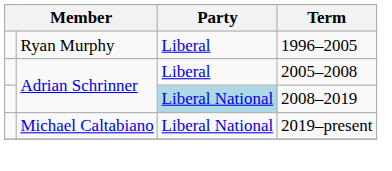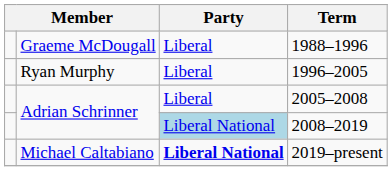 <table class="wikitable">
 <tr>
 <th colspan="2">Member</th>
 <th>Party</th>
 <th>Term</th>
+</tr>
+<tr>
+<td> </td>
+<td><a href='#'>Graeme McDougall</a></td>
+<td><a href='#'>Liberal</a></td>
+<td>1988–1996</td>
 </tr>
 <tr>
 <td> </td>
 <td>Ryan Murphy</td>
 <td><a href='#'>Liberal</a></td>
 <td>1996–2005</td>
 </tr>
 <tr>
 <td> </td>
 <td rowspan="2"><a href='#'>Adrian Schrinner</a></td>
 <td><a href='#'>Liberal</a></td>
 <td>2005–2008</td>
 </tr>
 <tr>
 <td> </td>
 <td style="background: lightblue;"><a href='#'>Liberal National</a></td>
 <td>2008–2019</td>
 </tr>
 <tr>
 <td> </td>
 <td><a href='#'>Michael Caltabiano</a></td>
-<td><a href='#'>Liberal National</a></td>
+<td><strong><a href='#'>Liberal National</a></strong></td>
 <td>2019–present</td>
 </tr>
 <tr>
 </tr>
 </table>
